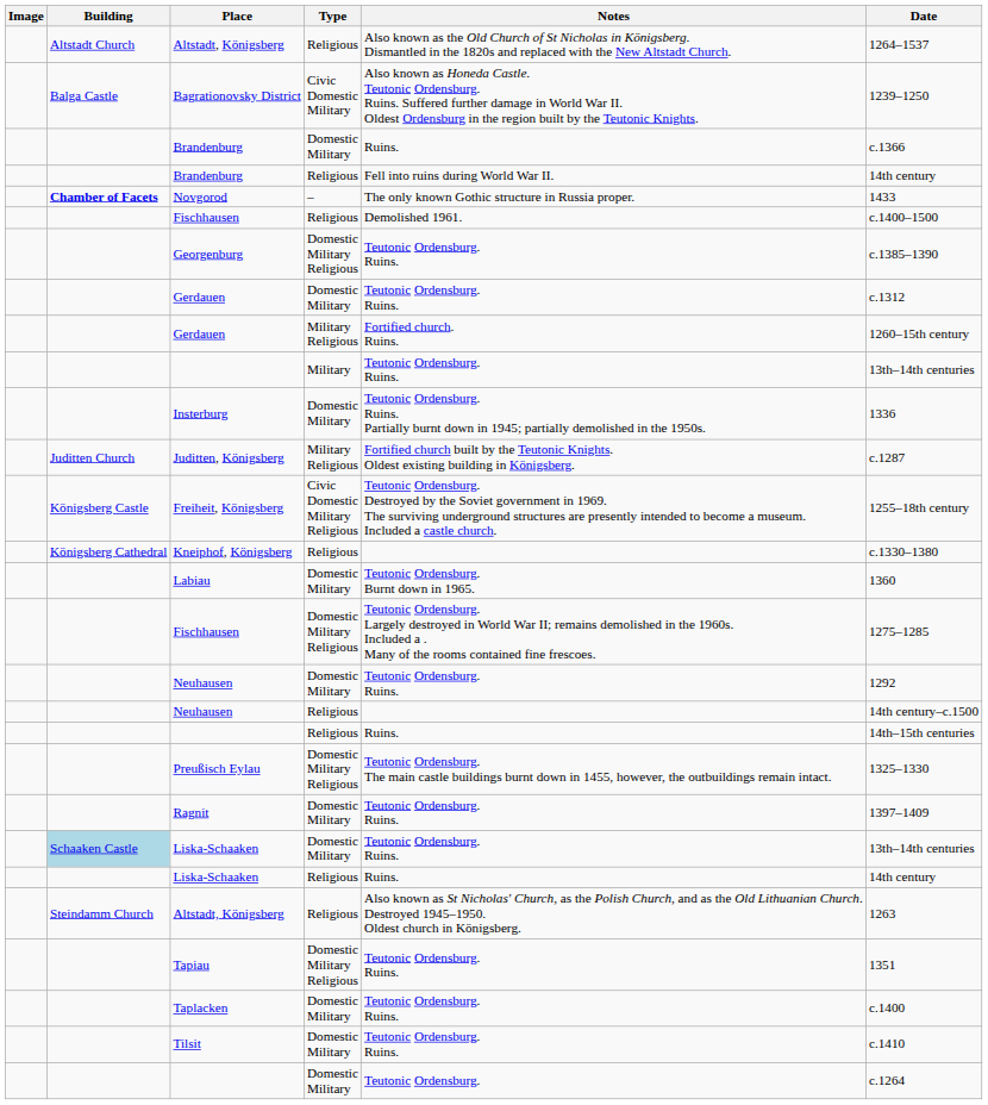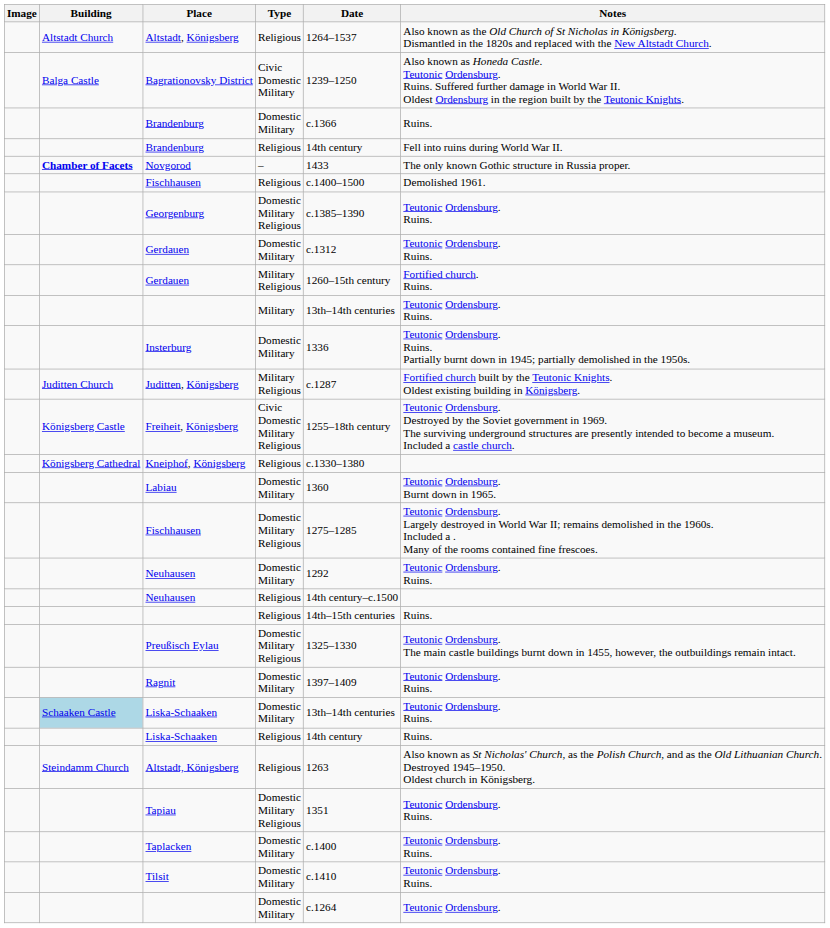 <table class="wikitable sortable mw-collapsible mw-collapsed">
 <tr>
 <th>Image</th>
 <th>Building</th>
 <th>Place</th>
 <th>Type</th>
+<th>Date</th>
 <th>Notes</th>
-<th>Date</th>
 </tr>
 <tr>
 <td></td>
 <td><a href='#'>Altstadt Church</a></td>
 <td><a href='#'>Altstadt</a>, <a href='#'>Königsberg</a></td>
 <td>Religious</td>
+<td>1264–1537</td>
 <td>Also known as the <em>Old Church of St Nicholas in Königsberg</em>.<br>Dismantled in the 1820s and replaced with the <a href='#'>New Altstadt Church</a>.</td>
-<td>1264–1537</td>
 </tr>
 <tr>
 <td></td>
 <td><a href='#'>Balga Castle</a></td>
 <td><a href='#'>Bagrationovsky District</a></td>
 <td>Civic<br>Domestic<br>Military</td>
+<td>1239–1250</td>
 <td>Also known as <em>Honeda Castle</em>.<br><a href='#'>Teutonic</a> <a href='#'>Ordensburg</a>.<br>Ruins. Suffered further damage in World War II.<br>Oldest <a href='#'>Ordensburg</a> in the region built by the <a href='#'>Teutonic Knights</a>.</td>
-<td>1239–1250</td>
 </tr>
 <tr>
 <td></td>
 <td></td>
 <td><a href='#'>Brandenburg</a></td>
 <td>Domestic<br>Military</td>
+<td>c.1366</td>
 <td>Ruins.</td>
-<td>c.1366</td>
 </tr>
 <tr>
 <td></td>
 <td></td>
 <td><a href='#'>Brandenburg</a></td>
 <td>Religious</td>
+<td>14th century</td>
 <td>Fell into ruins during World War II.</td>
-<td>14th century</td>
 </tr>
 <tr>
 <td></td>
 <td><strong><a href='#'>Chamber of Facets</a></strong></td>
 <td><a href='#'>Novgorod</a></td>
 <td>–</td>
+<td>1433</td>
 <td>The only known Gothic structure in Russia proper.</td>
-<td>1433</td>
 </tr>
 <tr>
 <td></td>
 <td></td>
 <td><a href='#'>Fischhausen</a></td>
 <td>Religious</td>
+<td>c.1400–1500</td>
 <td>Demolished 1961.</td>
-<td>c.1400–1500</td>
 </tr>
 <tr>
 <td></td>
 <td></td>
 <td><a href='#'>Georgenburg</a></td>
 <td>Domestic<br>Military<br>Religious</td>
+<td>c.1385–1390</td>
 <td><a href='#'>Teutonic</a> <a href='#'>Ordensburg</a>.<br>Ruins.</td>
-<td>c.1385–1390</td>
 </tr>
 <tr>
 <td></td>
 <td></td>
 <td><a href='#'>Gerdauen</a></td>
 <td>Domestic<br>Military</td>
+<td>c.1312</td>
 <td><a href='#'>Teutonic</a> <a href='#'>Ordensburg</a>.<br>Ruins.</td>
-<td>c.1312</td>
 </tr>
 <tr>
 <td></td>
 <td></td>
 <td><a href='#'>Gerdauen</a></td>
 <td>Military<br>Religious</td>
+<td>1260–15th century</td>
 <td><a href='#'>Fortified church</a>.<br>Ruins.</td>
-<td>1260–15th century</td>
 </tr>
 <tr>
 <td></td>
 <td></td>
 <td></td>
 <td>Military</td>
+<td>13th–14th centuries</td>
 <td><a href='#'>Teutonic</a> <a href='#'>Ordensburg</a>.<br>Ruins.</td>
-<td>13th–14th centuries</td>
 </tr>
 <tr>
 <td></td>
 <td></td>
 <td><a href='#'>Insterburg</a></td>
 <td>Domestic<br>Military</td>
+<td>1336</td>
 <td><a href='#'>Teutonic</a> <a href='#'>Ordensburg</a>.<br>Ruins.<br>Partially burnt down in 1945; partially demolished in the 1950s.</td>
-<td>1336</td>
 </tr>
 <tr>
 <td></td>
 <td><a href='#'>Juditten Church</a></td>
 <td><a href='#'>Juditten</a>, <a href='#'>Königsberg</a></td>
 <td>Military<br>Religious</td>
+<td>c.1287</td>
 <td><a href='#'>Fortified church</a> built by the <a href='#'>Teutonic Knights</a>.<br>Oldest existing building in <a href='#'>Königsberg</a>.</td>
-<td>c.1287</td>
 </tr>
 <tr>
 <td></td>
 <td><a href='#'>Königsberg Castle</a></td>
 <td><a href='#'>Freiheit</a>, <a href='#'>Königsberg</a></td>
 <td>Civic<br>Domestic<br>Military<br>Religious</td>
+<td>1255–18th century</td>
 <td><a href='#'>Teutonic</a> <a href='#'>Ordensburg</a>.<br>Destroyed by the Soviet government in 1969.<br>The surviving underground structures are presently intended to become a museum.<br>Included a <a href='#'>castle church</a>.</td>
-<td>1255–18th century</td>
 </tr>
 <tr>
 <td></td>
 <td><a href='#'>Königsberg Cathedral</a></td>
 <td><a href='#'>Kneiphof</a>, <a href='#'>Königsberg</a></td>
 <td>Religious</td>
+<td>c.1330–1380</td>
 <td></td>
-<td>c.1330–1380</td>
 </tr>
 <tr>
 <td></td>
 <td></td>
 <td><a href='#'>Labiau</a></td>
 <td>Domestic<br>Military</td>
+<td>1360</td>
 <td><a href='#'>Teutonic</a> <a href='#'>Ordensburg</a>.<br>Burnt down in 1965.</td>
-<td>1360</td>
 </tr>
 <tr>
 <td></td>
 <td></td>
 <td><a href='#'>Fischhausen</a></td>
 <td>Domestic<br>Military<br>Religious</td>
+<td>1275–1285</td>
 <td><a href='#'>Teutonic</a> <a href='#'>Ordensburg</a>.<br>Largely destroyed in World War II; remains demolished in the 1960s.<br>Included a .<br>Many of the rooms contained fine frescoes.</td>
-<td>1275–1285</td>
 </tr>
 <tr>
 <td></td>
 <td></td>
 <td><a href='#'>Neuhausen</a></td>
 <td>Domestic<br>Military</td>
+<td>1292</td>
 <td><a href='#'>Teutonic</a> <a href='#'>Ordensburg</a>.<br>Ruins.</td>
-<td>1292</td>
 </tr>
 <tr>
 <td></td>
 <td></td>
 <td><a href='#'>Neuhausen</a></td>
 <td>Religious</td>
+<td>14th century–c.1500</td>
 <td></td>
-<td>14th century–c.1500</td>
 </tr>
 <tr>
 <td></td>
 <td></td>
 <td></td>
 <td>Religious</td>
+<td>14th–15th centuries</td>
 <td>Ruins.</td>
-<td>14th–15th centuries</td>
 </tr>
 <tr>
 <td></td>
 <td></td>
 <td><a href='#'>Preußisch Eylau</a></td>
 <td>Domestic<br>Military<br>Religious</td>
+<td>1325–1330</td>
 <td><a href='#'>Teutonic</a> <a href='#'>Ordensburg</a>.<br>The main castle buildings burnt down in 1455, however, the outbuildings remain intact.</td>
-<td>1325–1330</td>
 </tr>
 <tr>
 <td></td>
 <td></td>
 <td><a href='#'>Ragnit</a></td>
 <td>Domestic<br>Military</td>
+<td>1397–1409</td>
 <td><a href='#'>Teutonic</a> <a href='#'>Ordensburg</a>.<br>Ruins.</td>
-<td>1397–1409</td>
 </tr>
 <tr>
 <td></td>
 <td style="background: lightblue;"><a href='#'>Schaaken Castle</a></td>
 <td><a href='#'>Liska-Schaaken</a></td>
 <td>Domestic<br>Military</td>
+<td>13th–14th centuries</td>
 <td><a href='#'>Teutonic</a> <a href='#'>Ordensburg</a>.<br>Ruins.</td>
-<td>13th–14th centuries</td>
 </tr>
 <tr>
 <td></td>
 <td></td>
 <td><a href='#'>Liska-Schaaken</a></td>
 <td>Religious</td>
+<td>14th century</td>
 <td>Ruins.</td>
-<td>14th century</td>
 </tr>
 <tr>
 <td></td>
 <td><a href='#'>Steindamm Church</a></td>
 <td><a href='#'>Altstadt, Königsberg</a></td>
 <td>Religious</td>
+<td>1263</td>
 <td>Also known as <em>St Nicholas' Church</em>, as the <em>Polish Church</em>, and as the <em>Old Lithuanian Church</em>.<br>Destroyed 1945–1950.<br>Oldest church in Königsberg.</td>
-<td>1263</td>
 </tr>
 <tr>
 <td></td>
 <td></td>
 <td><a href='#'>Tapiau</a></td>
 <td>Domestic<br>Military<br>Religious</td>
+<td>1351</td>
 <td><a href='#'>Teutonic</a> <a href='#'>Ordensburg</a>.<br>Ruins.</td>
-<td>1351</td>
 </tr>
 <tr>
 <td></td>
 <td></td>
 <td><a href='#'>Taplacken</a></td>
 <td>Domestic<br>Military</td>
+<td>c.1400</td>
 <td><a href='#'>Teutonic</a> <a href='#'>Ordensburg</a>.<br>Ruins.</td>
-<td>c.1400</td>
 </tr>
 <tr>
 <td></td>
 <td></td>
 <td><a href='#'>Tilsit</a></td>
 <td>Domestic<br>Military</td>
+<td>c.1410</td>
 <td><a href='#'>Teutonic</a> <a href='#'>Ordensburg</a>.<br>Ruins.</td>
-<td>c.1410</td>
 </tr>
 <tr>
 <td></td>
 <td></td>
 <td></td>
 <td>Domestic<br>Military</td>
+<td>c.1264</td>
 <td><a href='#'>Teutonic</a> <a href='#'>Ordensburg</a>.</td>
-<td>c.1264</td>
 </tr>
 </table>
